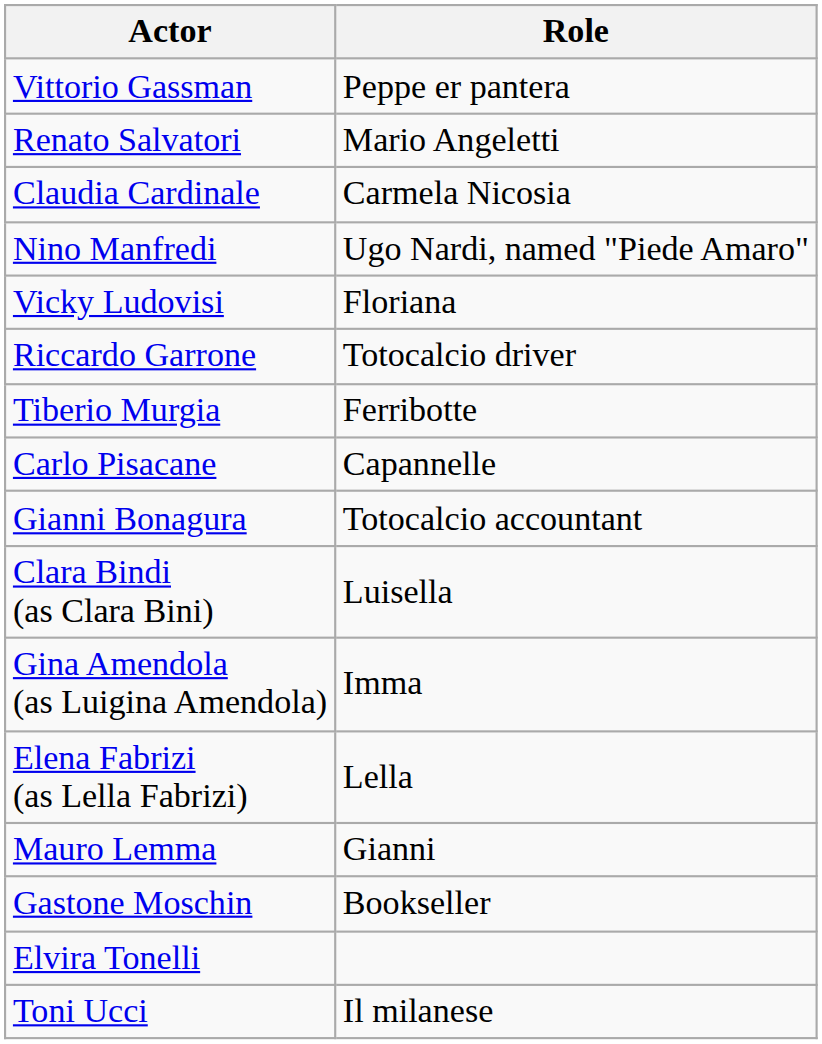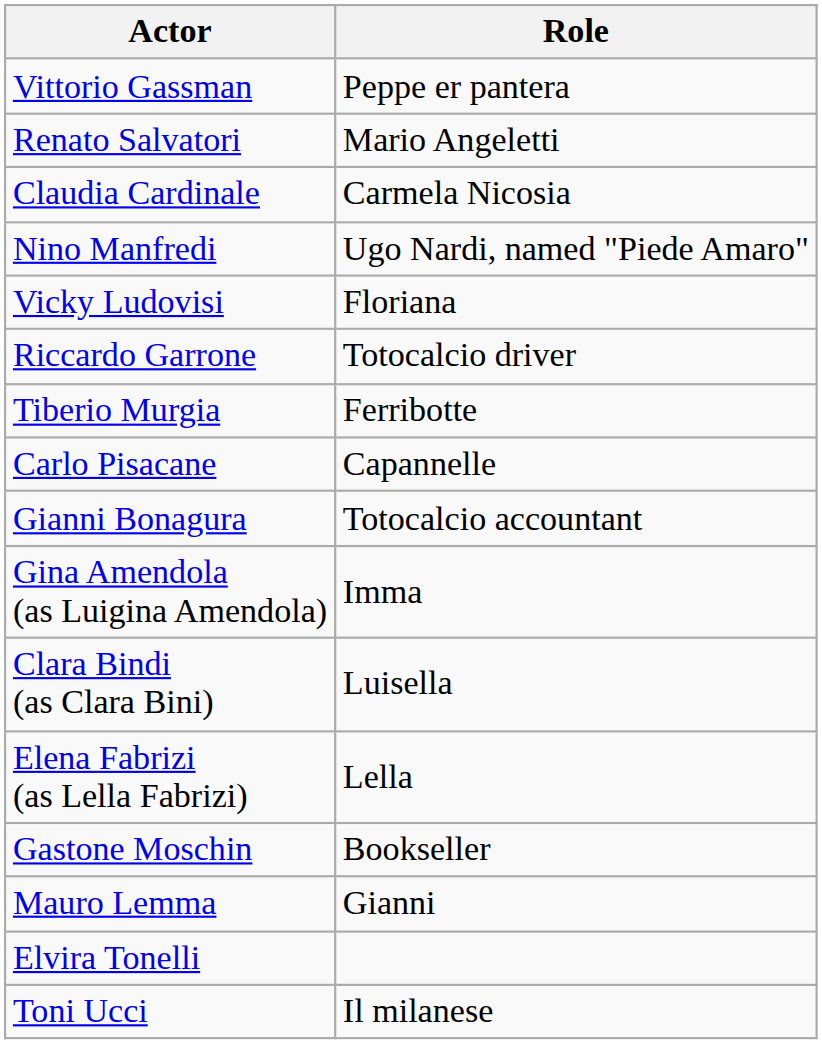 <table class=wikitable>
 <tr>
 <th>Actor</th>
 <th>Role</th>
 </tr>
 <tr>
 <td><a href='#'>Vittorio Gassman</a></td>
 <td>Peppe er pantera</td>
 </tr>
 <tr>
 <td><a href='#'>Renato Salvatori</a></td>
 <td>Mario Angeletti</td>
 </tr>
 <tr>
 <td><a href='#'>Claudia Cardinale</a></td>
 <td>Carmela Nicosia</td>
 </tr>
 <tr>
 <td><a href='#'>Nino Manfredi</a></td>
 <td>Ugo Nardi, named "Piede Amaro"</td>
 </tr>
 <tr>
 <td><a href='#'>Vicky Ludovisi</a></td>
 <td>Floriana</td>
 </tr>
 <tr>
 <td><a href='#'>Riccardo Garrone</a></td>
 <td>Totocalcio driver</td>
 </tr>
 <tr>
 <td><a href='#'>Tiberio Murgia</a></td>
 <td>Ferribotte</td>
 </tr>
 <tr>
 <td><a href='#'>Carlo Pisacane</a></td>
 <td>Capannelle</td>
 </tr>
 <tr>
 <td><a href='#'>Gianni Bonagura</a></td>
 <td>Totocalcio accountant</td>
 </tr>
 <tr>
+<td><a href='#'>Gina Amendola</a> <br>(as Luigina Amendola)</td>
+<td>Imma</td>
+</tr>
+<tr>
 <td><a href='#'>Clara Bindi</a> <br>(as Clara Bini)</td>
 <td>Luisella</td>
-</tr>
-<tr>
-<td><a href='#'>Gina Amendola</a> <br>(as Luigina Amendola)</td>
-<td>Imma</td>
 </tr>
 <tr>
 <td><a href='#'>Elena Fabrizi</a> <br>(as Lella Fabrizi)</td>
 <td>Lella</td>
 </tr>
 <tr>
+<td><a href='#'>Gastone Moschin</a></td>
+<td>Bookseller</td>
+</tr>
+<tr>
 <td><a href='#'>Mauro Lemma</a></td>
 <td>Gianni</td>
-</tr>
-<tr>
-<td><a href='#'>Gastone Moschin</a></td>
-<td>Bookseller</td>
 </tr>
 <tr>
 <td><a href='#'>Elvira Tonelli</a></td>
 <td></td>
 </tr>
 <tr>
 <td><a href='#'>Toni Ucci</a></td>
 <td>Il milanese</td>
 </tr>
 </table>
